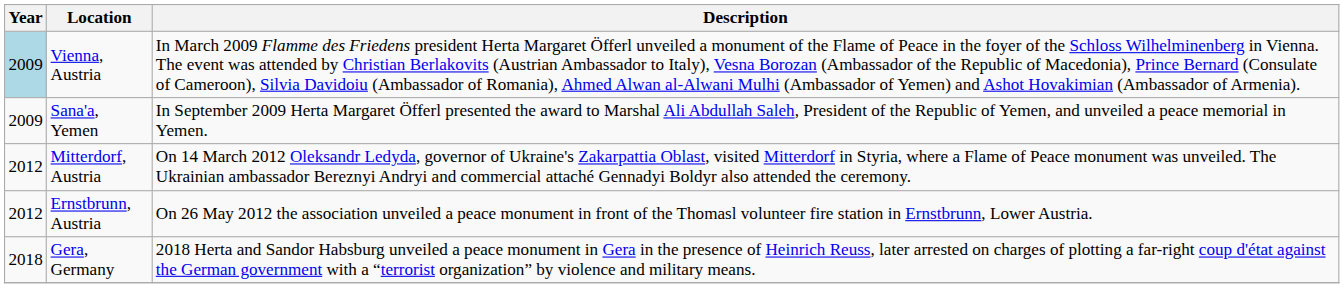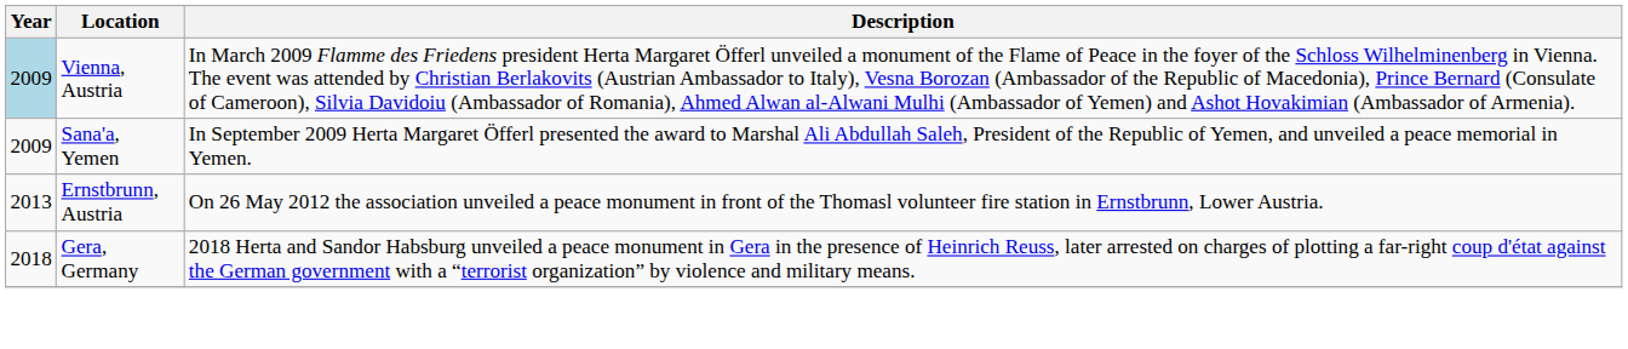 <table class=wikitable>
 <tr>
 <th>Year</th>
 <th>Location</th>
 <th>Description</th>
 </tr>
 <tr>
 <td style="background: lightblue;">2009</td>
 <td><a href='#'>Vienna</a>, Austria</td>
 <td>In March 2009 <em>Flamme des Friedens</em> president Herta Margaret Öfferl unveiled a monument of the Flame of Peace in the foyer of the <a href='#'>Schloss Wilhelminenberg</a> in Vienna. The event was attended by <a href='#'>Christian Berlakovits</a> (Austrian Ambassador to Italy), <a href='#'>Vesna Borozan</a> (Ambassador of the Republic of Macedonia), <a href='#'>Prince Bernard</a> (Consulate of Cameroon), <a href='#'>Silvia Davidoiu</a> (Ambassador of Romania), <a href='#'>Ahmed Alwan al-Alwani Mulhi</a> (Ambassador of Yemen) and <a href='#'>Ashot Hovakimian</a> (Ambassador of Armenia).</td>
 </tr>
 <tr>
 <td>2009</td>
 <td><a href='#'>Sana'a</a>, Yemen</td>
 <td>In September 2009 Herta Margaret Öfferl presented the award to Marshal <a href='#'>Ali Abdullah Saleh</a>, President of the Republic of Yemen, and unveiled a peace memorial in Yemen.</td>
 </tr>
 <tr>
-<td>2012</td>
-<td><a href='#'>Mitterdorf</a>, Austria</td>
-<td>On 14 March 2012 <a href='#'>Oleksandr Ledyda</a>, governor of Ukraine's <a href='#'>Zakarpattia Oblast</a>, visited <a href='#'>Mitterdorf</a> in Styria, where a Flame of Peace monument was unveiled. The Ukrainian ambassador Bereznyi Andryi and commercial attaché Gennadyi Boldyr also attended the ceremony.</td>
-</tr>
-<tr>
-<td>2012</td>
+<td>2013</td>
 <td><a href='#'>Ernstbrunn</a>, Austria</td>
 <td>On 26 May 2012 the association unveiled a peace monument in front of the Thomasl volunteer fire station in <a href='#'>Ernstbrunn</a>, Lower Austria.</td>
 </tr>
 <tr>
 <td>2018</td>
 <td><a href='#'>Gera</a>, Germany</td>
 <td>2018 Herta and Sandor Habsburg unveiled a peace monument in <a href='#'>Gera</a> in the presence of <a href='#'>Heinrich Reuss</a>, later arrested on charges of plotting a far-right <a href='#'>coup d'état against the German government</a> with a “<a href='#'>terrorist</a> organization” by violence and military means.</td>
 </tr>
 <tr>
 </tr>
 </table>
